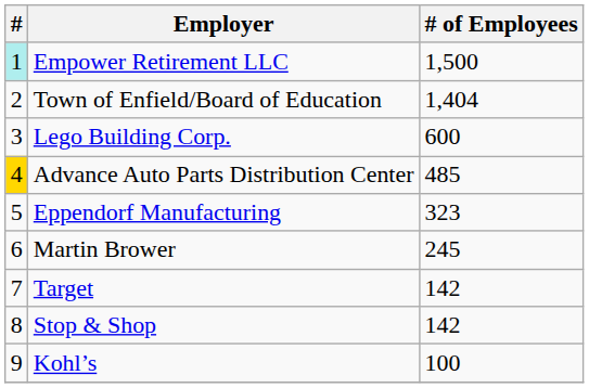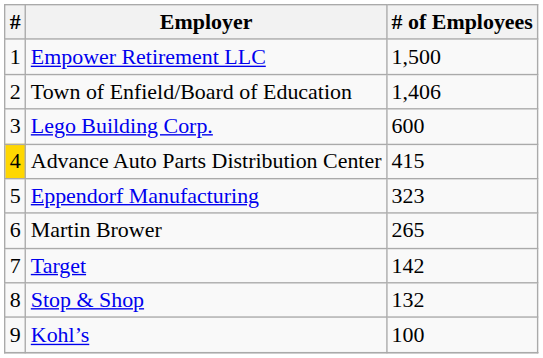 <table class="wikitable">
 <tr>
 <th>#</th>
 <th>Employer</th>
 <th># of Employees</th>
 </tr>
 <tr>
-<td style="background: paleturquoise;">1</td>
+<td>1</td>
 <td><a href='#'>Empower Retirement LLC</a></td>
 <td>1,500</td>
 </tr>
 <tr>
 <td>2</td>
 <td>Town of Enfield/Board of Education</td>
-<td>1,404</td>
+<td>1,406</td>
 </tr>
 <tr>
 <td>3</td>
 <td><a href='#'>Lego Building Corp.</a></td>
 <td>600</td>
 </tr>
 <tr>
 <td style="background: gold;">4</td>
 <td>Advance Auto Parts Distribution Center</td>
-<td>485</td>
+<td>415</td>
 </tr>
 <tr>
 <td>5</td>
 <td><a href='#'>Eppendorf Manufacturing</a></td>
 <td>323</td>
 </tr>
 <tr>
 <td>6</td>
 <td>Martin Brower</td>
-<td>245</td>
+<td>265</td>
 </tr>
 <tr>
 <td>7</td>
 <td><a href='#'>Target</a></td>
 <td>142</td>
 </tr>
 <tr>
 <td>8</td>
 <td><a href='#'>Stop & Shop</a></td>
-<td>142</td>
+<td>132</td>
 </tr>
 <tr>
 <td>9</td>
 <td><a href='#'>Kohl’s</a></td>
 <td>100</td>
 </tr>
 <tr>
 </tr>
 </table>
